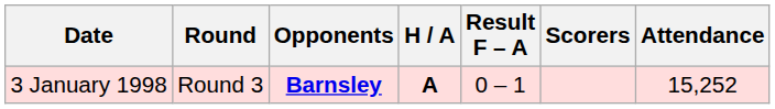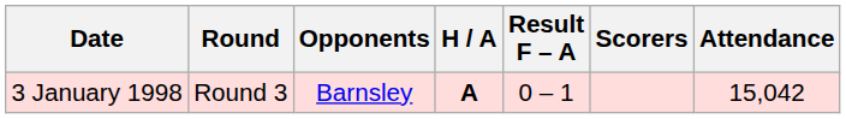 <table class="wikitable" style="text-align:center">
 <tr>
 <th>Date</th>
 <th>Round</th>
 <th>Opponents</th>
 <th>H / A</th>
 <th>Result<br>F – A</th>
 <th>Scorers</th>
 <th>Attendance</th>
 </tr>
 <tr bgcolor="#ffdddd">
 <td>3 January 1998</td>
 <td>Round 3</td>
-<td><strong><a href='#'>Barnsley</a></strong></td>
+<td><a href='#'>Barnsley</a></td>
 <td><strong>A</strong></td>
 <td>0 – 1</td>
 <td></td>
-<td>15,252</td>
+<td>15,042</td>
 </tr>
 </table>
